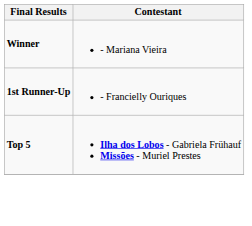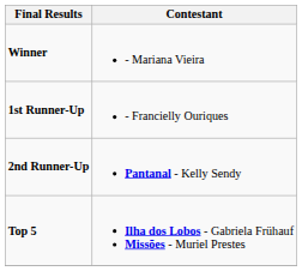 <table class="wikitable">
 <tr>
 <th>Final Results</th>
 <th>Contestant</th>
 </tr>
 <tr>
 <td><strong>Winner</strong></td>
 <td><br><ul><li><strong></strong> - Mariana Vieira</li></ul></td>
 </tr>
 <tr>
 <td><strong>1st Runner-Up</strong></td>
 <td><br><ul><li><strong></strong> - Francielly Ouriques</li></ul></td>
 </tr>
 <tr>
+<td><strong>2nd Runner-Up</strong></td>
+<td><br><ul><li><strong> <a href='#'>Pantanal</a></strong> - Kelly Sendy</li></ul></td>
+</tr>
+<tr>
 <td><strong>Top 5</strong></td>
 <td><br><ul><li><strong> <a href='#'>Ilha dos Lobos</a></strong> - Gabriela Frühauf</li><li><strong> <a href='#'>Missões</a></strong> - Muriel Prestes</li></ul></td>
 </tr>
 <tr>
 </tr>
 </table>
